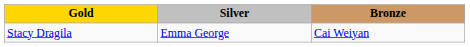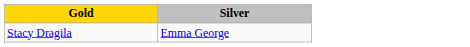 <table class="wikitable" style="text-align:left">
 <tr align="center">
 <td width=200 bgcolor=gold><strong>Gold</strong></td>
 <td width=200 bgcolor=silver><strong>Silver</strong></td>
-<td width=200 bgcolor=CC9966><strong>Bronze</strong></td>
 </tr>
 <tr>
 <td><a href='#'>Stacy Dragila</a><br><em></em></td>
 <td><a href='#'>Emma George</a><br><em></em></td>
-<td><a href='#'>Cai Weiyan</a><br><em></em></td>
 </tr>
 </table>
